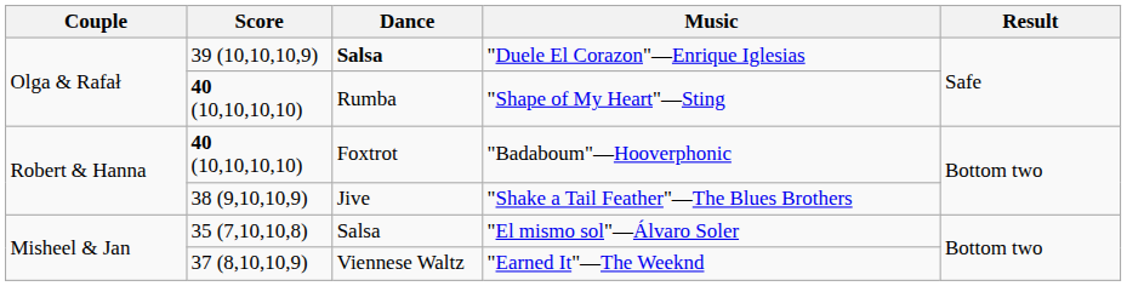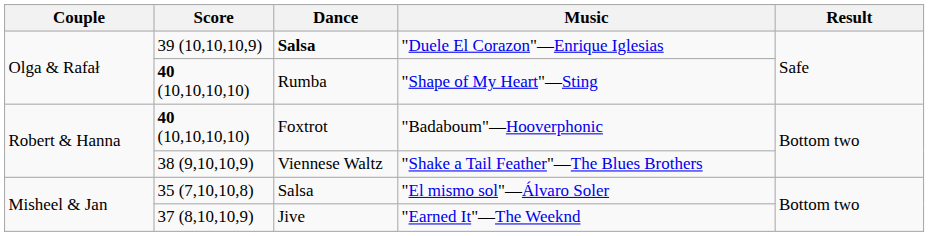 <table class="wikitable">
 <tr>
 <th style="width:150px;">Couple</th>
 <th style="width:110px;">Score</th>
 <th style="width:120px;">Dance</th>
 <th style="width:400px;">Music</th>
 <th style="width:150px;">Result</th>
 </tr>
 <tr>
 <td rowspan="2">Olga & Rafał</td>
 <td>39 (10,10,10,9)</td>
 <td><strong>Salsa</strong></td>
 <td>"<a href='#'>Duele El Corazon</a>"—<a href='#'>Enrique Iglesias</a></td>
 <td rowspan="2">Safe</td>
 </tr>
 <tr>
 <td><strong>40</strong> (10,10,10,10)</td>
 <td>Rumba</td>
 <td>"<a href='#'>Shape of My Heart</a>"—<a href='#'>Sting</a></td>
 </tr>
 <tr>
 <td rowspan="2">Robert & Hanna</td>
 <td><strong>40</strong> (10,10,10,10)</td>
 <td>Foxtrot</td>
 <td>"Badaboum"—<a href='#'>Hooverphonic</a></td>
 <td rowspan="2">Bottom two</td>
 </tr>
 <tr>
 <td>38 (9,10,10,9)</td>
-<td>Jive</td>
+<td>Viennese Waltz</td>
 <td>"<a href='#'>Shake a Tail Feather</a>"—<a href='#'>The Blues Brothers</a></td>
 </tr>
 <tr>
 <td rowspan="2">Misheel & Jan</td>
 <td>35 (7,10,10,8)</td>
 <td>Salsa</td>
 <td>"<a href='#'>El mismo sol</a>"—<a href='#'>Álvaro Soler</a></td>
 <td rowspan="2">Bottom two</td>
 </tr>
 <tr>
 <td>37 (8,10,10,9)</td>
-<td>Viennese Waltz</td>
+<td>Jive</td>
 <td>"<a href='#'>Earned It</a>"—<a href='#'>The Weeknd</a></td>
 </tr>
 </table>
